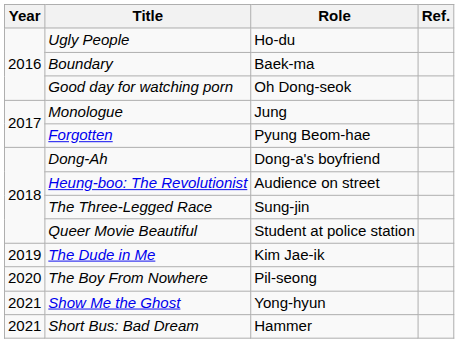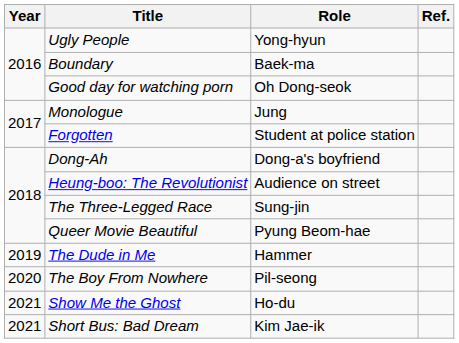 <table class="wikitable">
 <tr>
 <th>Year</th>
 <th>Title</th>
 <th>Role</th>
 <th>Ref.</th>
 </tr>
 <tr>
 <td rowspan=3>2016</td>
 <td><em>Ugly People</em></td>
-<td>Ho-du</td>
+<td>Yong-hyun</td>
 <td></td>
 </tr>
 <tr>
 <td><em>Boundary</em></td>
 <td>Baek-ma</td>
 <td></td>
 </tr>
 <tr>
 <td><em>Good day for watching porn</em></td>
 <td>Oh Dong-seok</td>
 <td></td>
 </tr>
 <tr>
 <td rowspan=2>2017</td>
 <td><em>Monologue</em></td>
 <td>Jung</td>
 <td></td>
 </tr>
 <tr>
 <td><em><a href='#'>Forgotten</a></em></td>
-<td>Pyung Beom-hae</td>
+<td>Student at police station</td>
 <td></td>
 </tr>
 <tr>
 <td rowspan=4>2018</td>
 <td><em>Dong-Ah</em></td>
 <td>Dong-a's boyfriend</td>
 <td></td>
 </tr>
 <tr>
 <td><em><a href='#'>Heung-boo: The Revolutionist</a></em></td>
 <td>Audience on street</td>
 <td></td>
 </tr>
 <tr>
 <td><em>The Three-Legged Race</em></td>
 <td>Sung-jin</td>
 <td></td>
 </tr>
 <tr>
 <td><em>Queer Movie Beautiful</em></td>
-<td>Student at police station</td>
+<td>Pyung Beom-hae</td>
 <td></td>
 </tr>
 <tr>
 <td>2019</td>
 <td><em><a href='#'>The Dude in Me</a></em></td>
-<td>Kim Jae-ik</td>
+<td>Hammer</td>
 <td></td>
 </tr>
 <tr>
 <td>2020</td>
 <td><em>The Boy From Nowhere</em></td>
 <td>Pil-seong</td>
 <td></td>
 </tr>
 <tr>
 <td>2021</td>
 <td><em><a href='#'>Show Me the Ghost</a></em></td>
-<td>Yong-hyun</td>
+<td>Ho-du</td>
 <td></td>
 </tr>
 <tr>
 <td>2021</td>
 <td><em>Short Bus: Bad Dream</em></td>
-<td>Hammer</td>
+<td>Kim Jae-ik</td>
 <td></td>
 </tr>
 </table>
